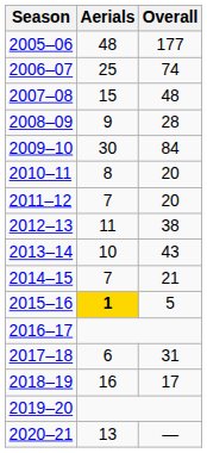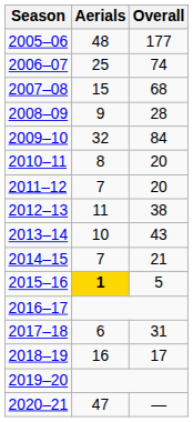 <table class="wikitable sortable" style="text-align:center;">
 <tr>
 <th>Season</th>
 <th>Aerials</th>
 <th>Overall</th>
 </tr>
 <tr>
 <td style="text-align:left;"><a href='#'>2005–06</a></td>
 <td>48</td>
 <td>177</td>
 </tr>
 <tr>
 <td style="text-align:left;"><a href='#'>2006–07</a></td>
 <td>25</td>
 <td>74</td>
 </tr>
 <tr>
 <td style="text-align:left;"><a href='#'>2007–08</a></td>
 <td>15</td>
-<td>48</td>
+<td>68</td>
 </tr>
 <tr>
 <td style="text-align:left;"><a href='#'>2008–09</a></td>
 <td>9</td>
 <td>28</td>
 </tr>
 <tr>
 <td style="text-align:left;"><a href='#'>2009–10</a></td>
-<td>30</td>
+<td>32</td>
 <td>84</td>
 </tr>
 <tr>
 <td style="text-align:left;"><a href='#'>2010–11</a></td>
 <td>8</td>
 <td>20</td>
 </tr>
 <tr>
 <td style="text-align:left;"><a href='#'>2011–12</a></td>
 <td>7</td>
 <td>20</td>
 </tr>
 <tr>
 <td style="text-align:left;"><a href='#'>2012–13</a></td>
 <td>11</td>
 <td>38</td>
 </tr>
 <tr>
 <td style="text-align:left;"><a href='#'>2013–14</a></td>
 <td>10</td>
 <td>43</td>
 </tr>
 <tr>
 <td style="text-align:left;"><a href='#'>2014–15</a></td>
 <td>7</td>
 <td>21</td>
 </tr>
 <tr>
 <td style="text-align:left;"><a href='#'>2015–16</a></td>
 <td bgcolor=gold><strong>1</strong></td>
 <td>5</td>
 </tr>
 <tr>
 <td style="text-align:left;"><a href='#'>2016–17</a></td>
 <td colspan="2"></td>
 </tr>
 <tr>
 <td style="text-align:left;"><a href='#'>2017–18</a></td>
 <td>6</td>
 <td>31</td>
 </tr>
 <tr>
 <td style="text-align:left;"><a href='#'>2018–19</a></td>
 <td>16</td>
 <td>17</td>
 </tr>
 <tr>
 <td style="text-align:left;"><a href='#'>2019–20</a></td>
 <td colspan="2"></td>
 </tr>
 <tr>
 <td style="text-align:left;"><a href='#'>2020–21</a></td>
-<td>13</td>
+<td>47</td>
 <td>—</td>
 </tr>
 </table>
